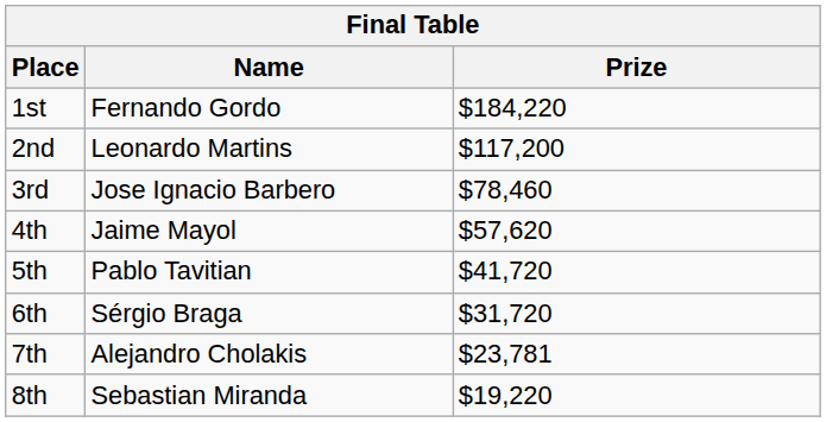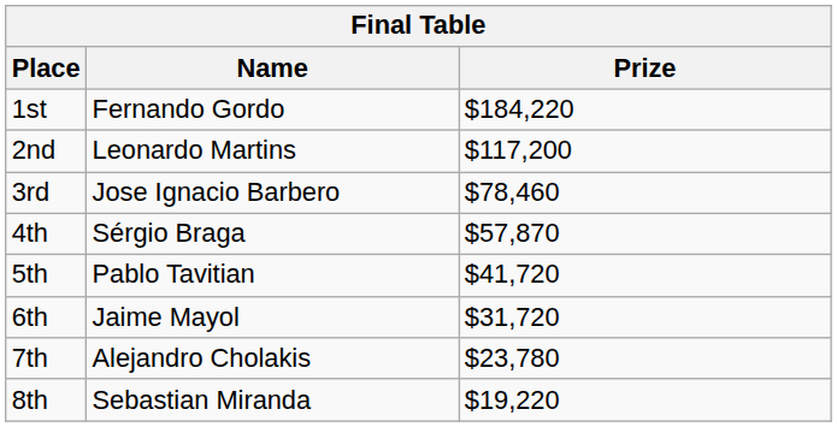 <table class="wikitable">
 <tr>
 <th colspan="3">Final Table</th>
 </tr>
 <tr>
 <th width="30">Place</th>
 <th width="220">Name</th>
 <th width="220">Prize</th>
 </tr>
 <tr>
 <td>1st</td>
 <td> Fernando Gordo</td>
 <td>$184,220</td>
 </tr>
 <tr>
 <td>2nd</td>
 <td> Leonardo Martins</td>
 <td>$117,200</td>
 </tr>
 <tr>
 <td>3rd</td>
 <td> Jose Ignacio Barbero</td>
 <td>$78,460</td>
 </tr>
 <tr>
 <td>4th</td>
-<td> Jaime Mayol</td>
-<td>$57,620</td>
+<td> Sérgio Braga</td>
+<td>$57,870</td>
 </tr>
 <tr>
 <td>5th</td>
 <td> Pablo Tavitian</td>
 <td>$41,720</td>
 </tr>
 <tr>
 <td>6th</td>
-<td> Sérgio Braga</td>
+<td> Jaime Mayol</td>
 <td>$31,720</td>
 </tr>
 <tr>
 <td>7th</td>
 <td> Alejandro Cholakis</td>
-<td>$23,781</td>
+<td>$23,780</td>
 </tr>
 <tr>
 <td>8th</td>
 <td> Sebastian Miranda</td>
 <td>$19,220</td>
 </tr>
 </table>
